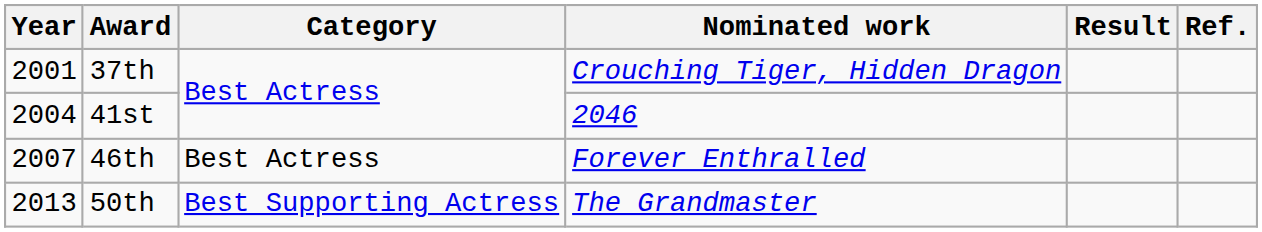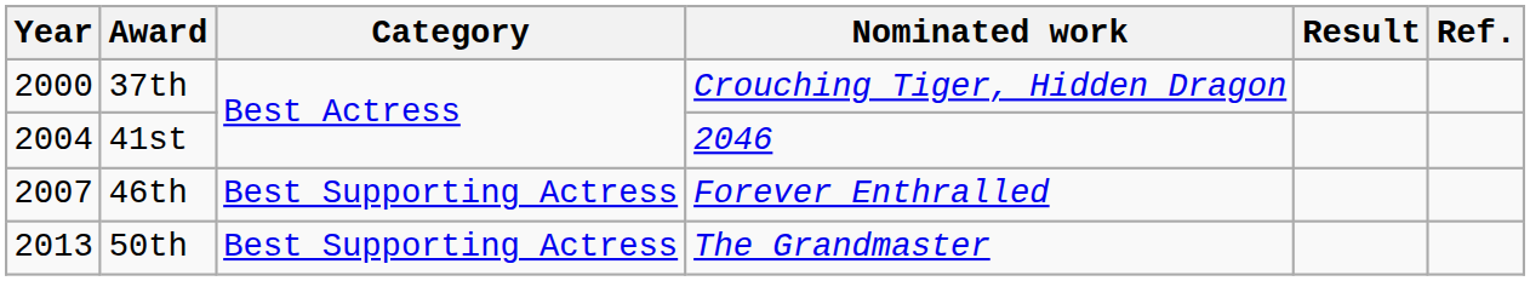 <table class="wikitable">
 <tr>
 <th>Year</th>
 <th>Award</th>
 <th>Category</th>
 <th>Nominated work</th>
 <th>Result</th>
 <th>Ref.</th>
 </tr>
 <tr>
-<td>2001</td>
+<td>2000</td>
 <td>37th</td>
 <td rowspan=2><a href='#'>Best Actress</a></td>
 <td><em><a href='#'>Crouching Tiger, Hidden Dragon</a></em></td>
 <td></td>
 <td></td>
 </tr>
 <tr>
 <td>2004</td>
 <td>41st</td>
 <td><em><a href='#'>2046</a></em></td>
 <td></td>
 <td></td>
 </tr>
 <tr>
 <td>2007</td>
 <td>46th</td>
-<td>Best Actress</td>
+<td><a href='#'>Best Supporting Actress</a></td>
 <td><em><a href='#'>Forever Enthralled</a></em></td>
 <td></td>
 <td></td>
 </tr>
 <tr>
 <td>2013</td>
 <td>50th</td>
 <td><a href='#'>Best Supporting Actress</a></td>
 <td><em><a href='#'>The Grandmaster</a></em></td>
 <td></td>
 <td></td>
 </tr>
 </table>
